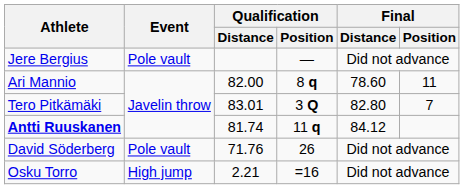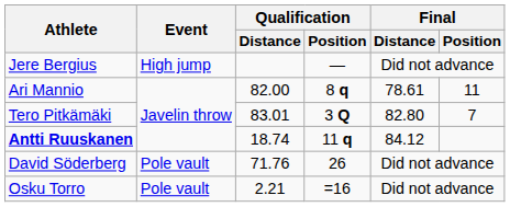 <table class=wikitable style="font-size:90%">
 <tr>
 <th rowspan="2">Athlete</th>
 <th rowspan="2">Event</th>
 <th colspan="2">Qualification</th>
 <th colspan="2">Final</th>
 </tr>
 <tr style="font-size:95%">
 <th>Distance</th>
 <th>Position</th>
 <th>Distance</th>
 <th>Position</th>
 </tr>
 <tr align=center>
 <td align=left><a href='#'>Jere Bergius</a></td>
-<td align=left><a href='#'>Pole vault</a></td>
+<td align=left><a href='#'>High jump</a></td>
 <td></td>
 <td>—</td>
 <td colspan=2>Did not advance</td>
 </tr>
 <tr align=center>
 <td align=left><a href='#'>Ari Mannio</a></td>
 <td align=left rowspan=3><a href='#'>Javelin throw</a></td>
 <td>82.00</td>
 <td>8 <strong>q</strong></td>
-<td>78.60</td>
+<td>78.61</td>
 <td>11</td>
 </tr>
 <tr align=center>
 <td align=left><a href='#'>Tero Pitkämäki</a></td>
 <td>83.01</td>
 <td>3 <strong>Q</strong></td>
 <td>82.80</td>
 <td>7</td>
 </tr>
 <tr align=center>
 <td align=left><strong><a href='#'>Antti Ruuskanen</a></strong></td>
-<td>81.74</td>
+<td>18.74</td>
 <td>11 <strong>q</strong></td>
 <td>84.12</td>
 <td></td>
 </tr>
 <tr align=center>
 <td align=left><a href='#'>David Söderberg</a></td>
 <td align=left><a href='#'>Pole vault</a></td>
 <td>71.76</td>
 <td>26</td>
 <td colspan=2>Did not advance</td>
 </tr>
 <tr align=center>
 <td align=left><a href='#'>Osku Torro</a></td>
-<td align=left><a href='#'>High jump</a></td>
+<td align=left><a href='#'>Pole vault</a></td>
 <td>2.21</td>
 <td>=16</td>
 <td colspan=2>Did not advance</td>
 </tr>
 </table>
